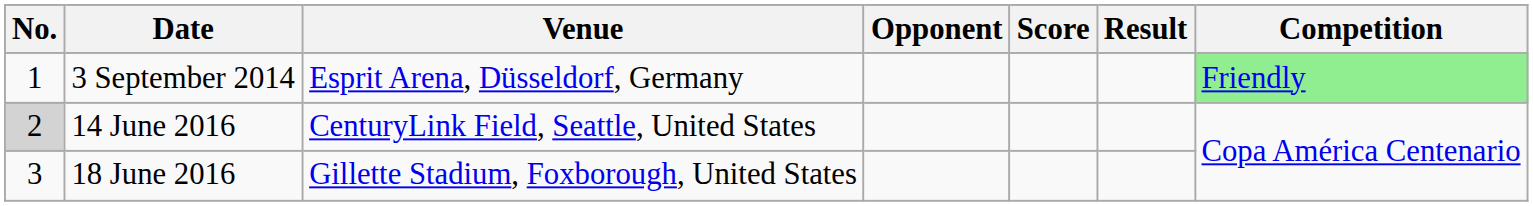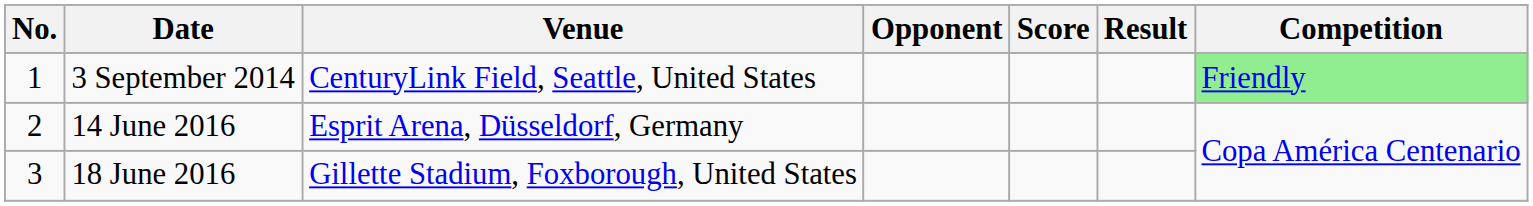 <table class="wikitable sortable">
 <tr>
 <th>No.</th>
 <th>Date</th>
 <th>Venue</th>
 <th>Opponent</th>
 <th>Score</th>
 <th>Result</th>
 <th>Competition</th>
 </tr>
 <tr>
 <td align=center>1</td>
 <td>3 September 2014</td>
-<td><a href='#'>Esprit Arena</a>, <a href='#'>Düsseldorf</a>, Germany</td>
+<td><a href='#'>CenturyLink Field</a>, <a href='#'>Seattle</a>, United States</td>
 <td></td>
 <td></td>
 <td></td>
 <td style="background: lightgreen;"><a href='#'>Friendly</a></td>
 </tr>
 <tr>
-<td align=center style="background: lightgrey;">2</td>
+<td align=center>2</td>
 <td>14 June 2016</td>
-<td><a href='#'>CenturyLink Field</a>, <a href='#'>Seattle</a>, United States</td>
+<td><a href='#'>Esprit Arena</a>, <a href='#'>Düsseldorf</a>, Germany</td>
 <td></td>
 <td></td>
 <td></td>
 <td rowspan = 2><a href='#'>Copa América Centenario</a></td>
 </tr>
 <tr>
 <td align=center>3</td>
 <td>18 June 2016</td>
 <td><a href='#'>Gillette Stadium</a>, <a href='#'>Foxborough</a>, United States</td>
 <td></td>
 <td></td>
 <td></td>
 </tr>
 </table>
